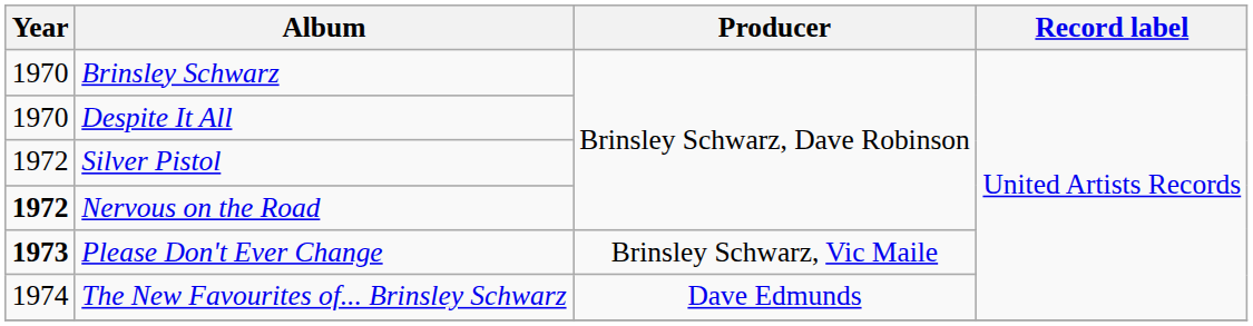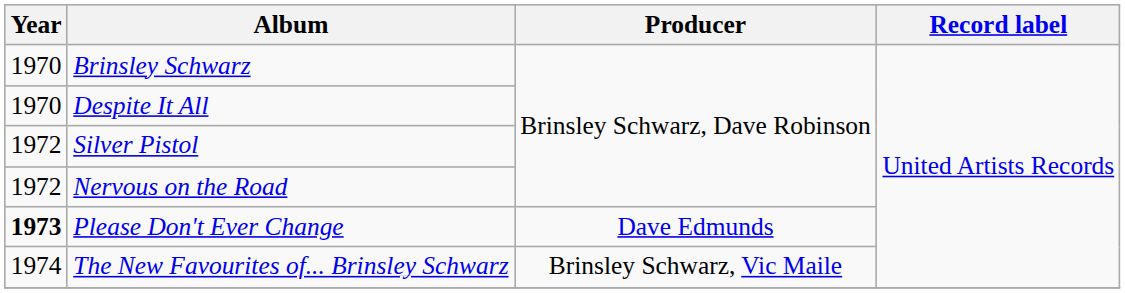 <table class="wikitable" style=text-align:center;>
 <tr>
 <th>Year</th>
 <th>Album</th>
 <th>Producer</th>
 <th><a href='#'>Record label</a></th>
 </tr>
 <tr>
 <td>1970</td>
 <td align=left><em><a href='#'>Brinsley Schwarz</a></em></td>
 <td rowspan="4">Brinsley Schwarz, Dave Robinson</td>
 <td rowspan="6"><a href='#'>United Artists Records</a></td>
 </tr>
 <tr>
 <td>1970</td>
 <td align=left><em><a href='#'>Despite It All</a></em></td>
 </tr>
 <tr>
 <td>1972</td>
 <td align=left><em><a href='#'>Silver Pistol</a></em></td>
 </tr>
 <tr>
-<td><strong>1972</strong></td>
+<td>1972</td>
 <td align=left><em><a href='#'>Nervous on the Road</a></em></td>
 </tr>
 <tr>
 <td><strong>1973</strong></td>
 <td align=left><em><a href='#'>Please Don't Ever Change</a></em></td>
-<td>Brinsley Schwarz, <a href='#'>Vic Maile</a></td>
+<td><a href='#'>Dave Edmunds</a></td>
 </tr>
 <tr>
 <td>1974</td>
 <td align=left><em><a href='#'>The New Favourites of... Brinsley Schwarz</a></em></td>
-<td><a href='#'>Dave Edmunds</a></td>
+<td>Brinsley Schwarz, <a href='#'>Vic Maile</a></td>
 </tr>
 <tr>
 </tr>
 </table>
